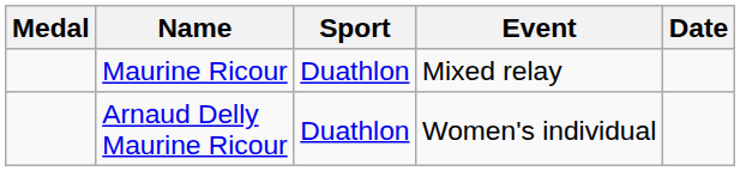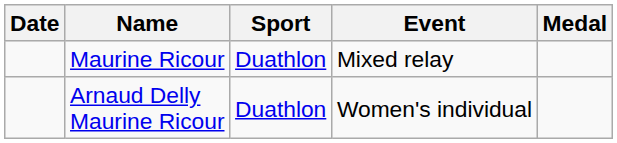 <table class="wikitable sortable" style="font-size: 95%;">
 <tr>
-<th>Medal</th>
+<th>Date</th>
 <th>Name</th>
 <th>Sport</th>
 <th>Event</th>
-<th>Date</th>
+<th>Medal</th>
 </tr>
 <tr>
 <td></td>
 <td><a href='#'>Maurine Ricour</a></td>
 <td><a href='#'>Duathlon</a></td>
 <td>Mixed relay</td>
 <td></td>
 </tr>
 <tr>
 <td></td>
 <td><a href='#'>Arnaud Delly</a><br><a href='#'>Maurine Ricour</a></td>
 <td><a href='#'>Duathlon</a></td>
 <td>Women's individual</td>
 <td></td>
 </tr>
 </table>
